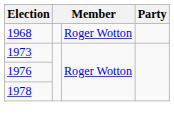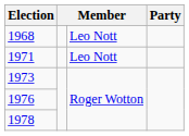 <table class="wikitable">
 <tr>
 <th>Election</th>
 <th colspan="2">Member</th>
 <th>Party</th>
 </tr>
 <tr>
 <td><a href='#'>1968</a></td>
 <td> </td>
-<td><a href='#'>Roger Wotton</a></td>
+<td><a href='#'>Leo Nott</a></td>
+<td></td>
+</tr>
+<tr>
+<td><a href='#'>1971</a></td>
+<td> </td>
+<td><a href='#'>Leo Nott</a></td>
 <td></td>
 </tr>
 <tr>
 <td><a href='#'>1973</a></td>
 <td rowspan="3" > </td>
 <td rowspan="3"><a href='#'>Roger Wotton</a></td>
 <td rowspan="3"></td>
 </tr>
 <tr>
 <td><a href='#'>1976</a></td>
 </tr>
 <tr>
 <td><a href='#'>1978</a></td>
 </tr>
 </table>
